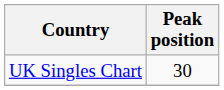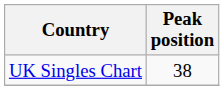 <table class="wikitable">
 <tr>
 <th align="left">Country</th>
 <th align="left">Peak<br>position</th>
 </tr>
 <tr>
 <td align="left"><a href='#'>UK Singles Chart</a></td>
-<td align="center">30</td>
+<td align="center">38</td>
 </tr>
 <tr>
 </tr>
 </table>
